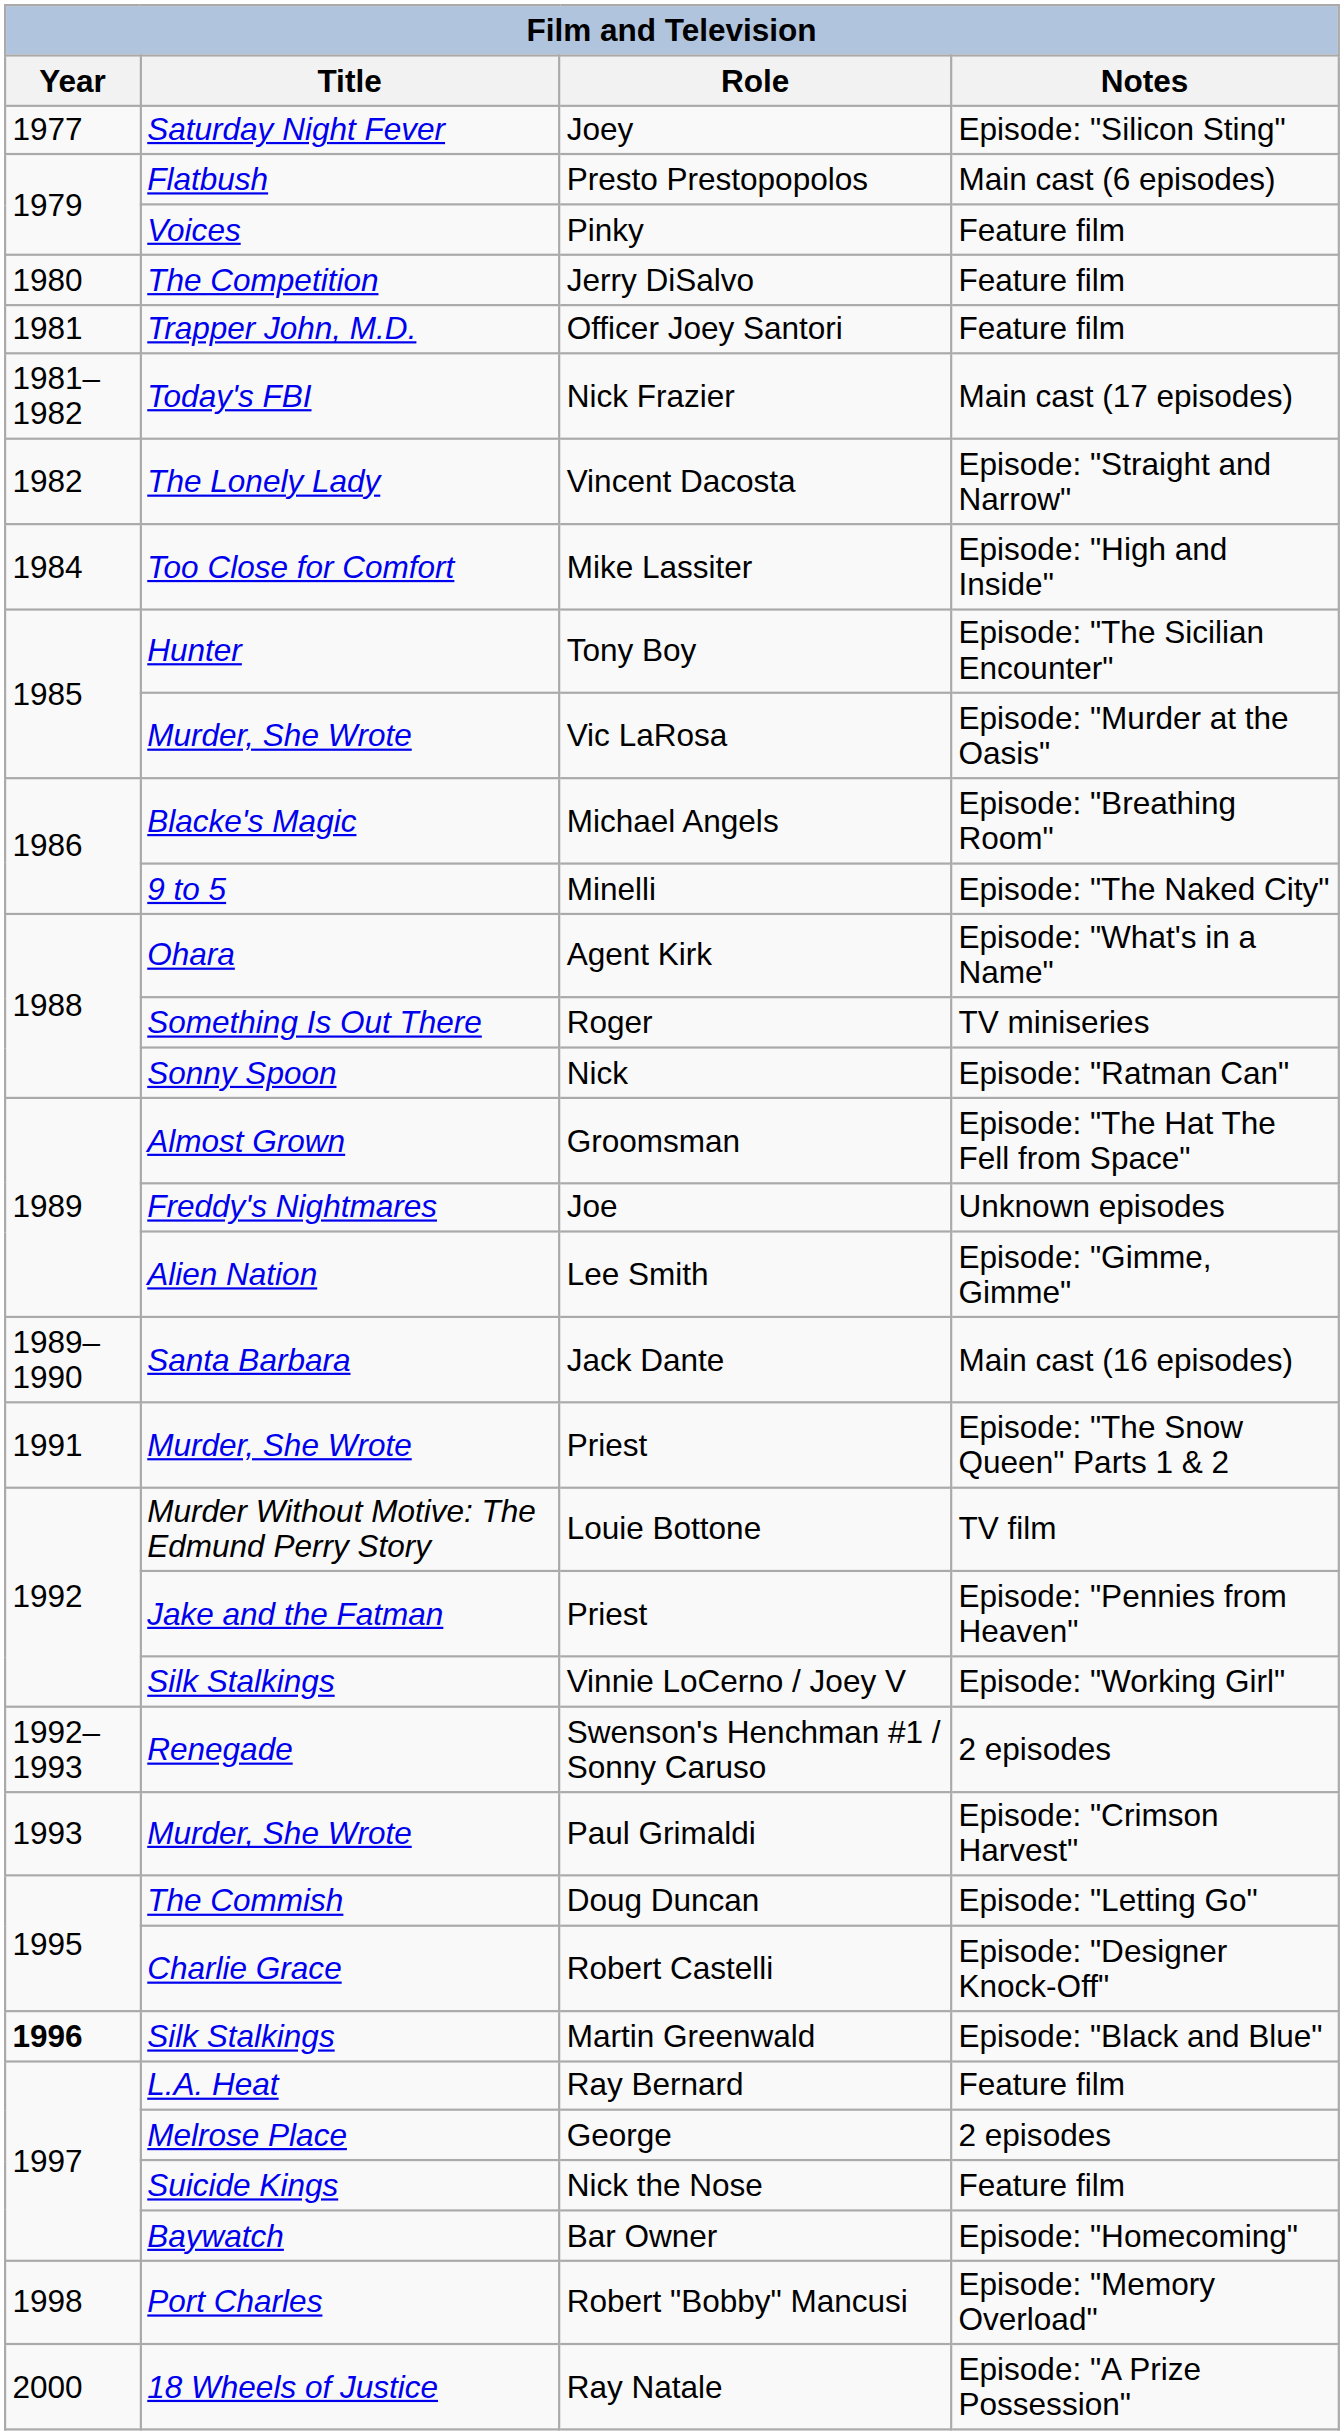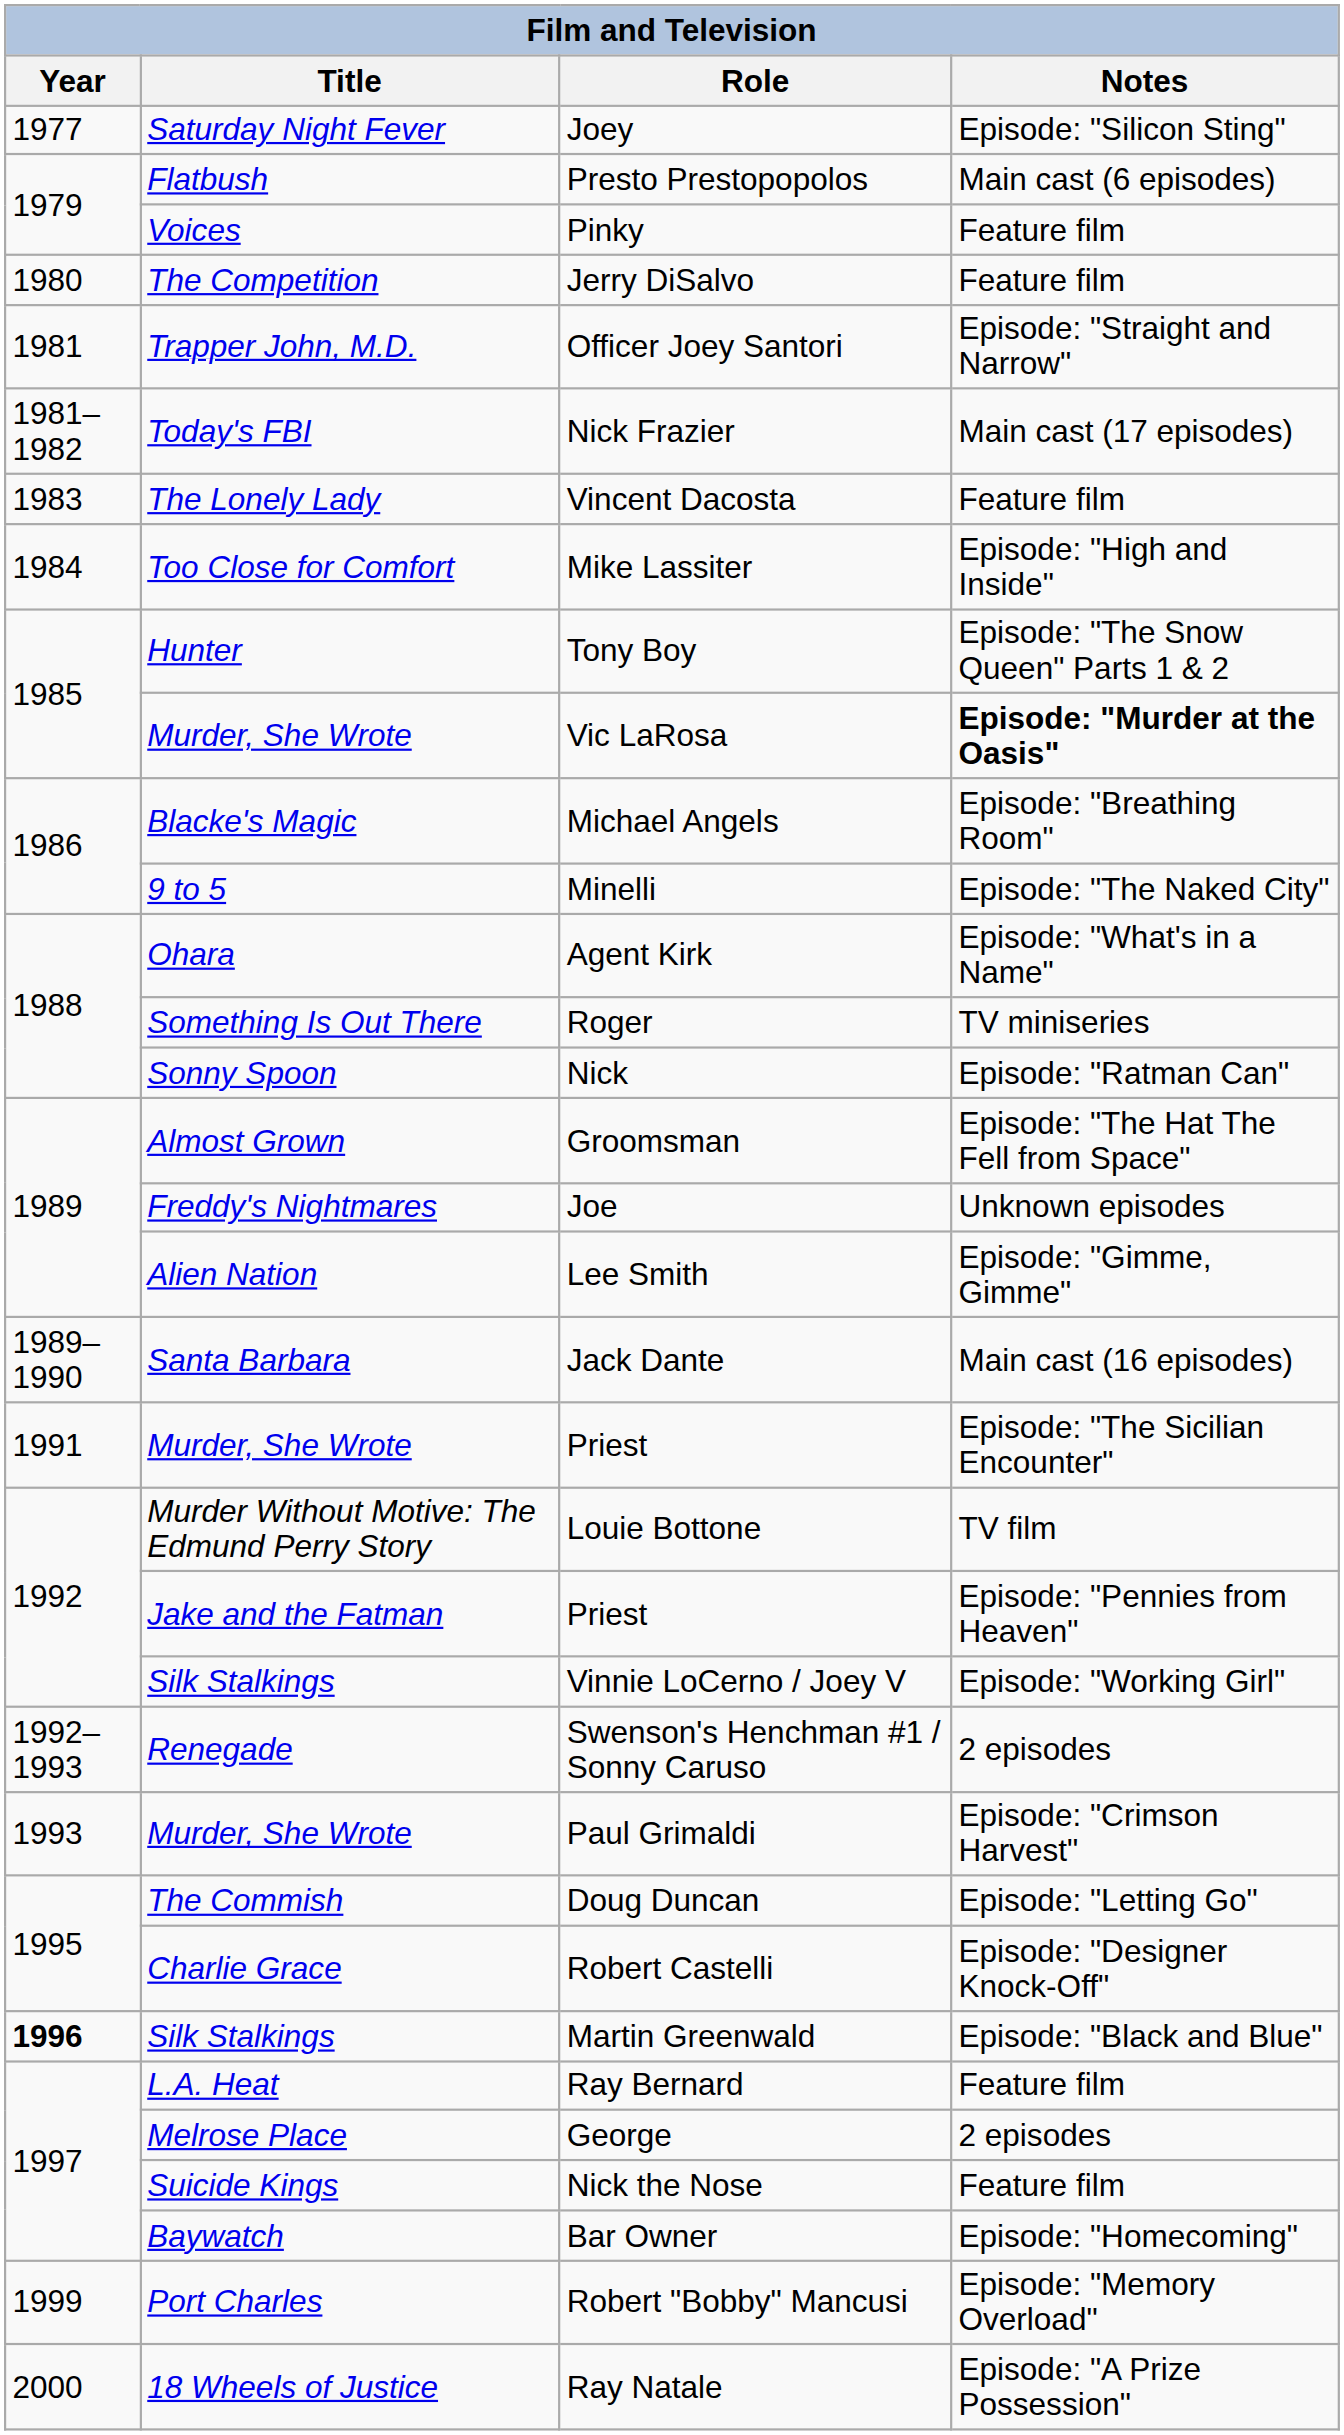 <table class="wikitable" style="font-size: 90%;">
 <tr>
 <th colspan="4" style="background: LightSteelBlue;">Film and Television</th>
 </tr>
 <tr>
 <th>Year</th>
 <th>Title</th>
 <th>Role</th>
 <th>Notes</th>
 </tr>
 <tr>
 <td>1977</td>
 <td><em><a href='#'>Saturday Night Fever</a></em></td>
 <td>Joey</td>
 <td>Episode: "Silicon Sting"</td>
 </tr>
 <tr>
 <td rowspan=2>1979</td>
 <td><em><a href='#'>Flatbush</a></em></td>
 <td>Presto Prestopopolos</td>
 <td>Main cast (6 episodes)</td>
 </tr>
 <tr>
 <td><em><a href='#'>Voices</a></em></td>
 <td>Pinky</td>
 <td>Feature film</td>
 </tr>
 <tr>
 <td>1980</td>
 <td><em><a href='#'>The Competition</a></em></td>
 <td>Jerry DiSalvo</td>
 <td>Feature film</td>
 </tr>
 <tr>
 <td>1981</td>
 <td><em><a href='#'>Trapper John, M.D.</a></em></td>
 <td>Officer Joey Santori</td>
-<td>Feature film</td>
+<td>Episode: "Straight and Narrow"</td>
 </tr>
 <tr>
 <td>1981–1982</td>
 <td><em><a href='#'>Today's FBI</a></em></td>
 <td>Nick Frazier</td>
 <td>Main cast (17 episodes)</td>
 </tr>
 <tr>
-<td>1982</td>
+<td>1983</td>
 <td><em><a href='#'>The Lonely Lady</a></em></td>
 <td>Vincent Dacosta</td>
-<td>Episode: "Straight and Narrow"</td>
+<td>Feature film</td>
 </tr>
 <tr>
 <td>1984</td>
 <td><em><a href='#'>Too Close for Comfort</a></em></td>
 <td>Mike Lassiter</td>
 <td>Episode: "High and Inside"</td>
 </tr>
 <tr>
 <td rowspan=2>1985</td>
 <td><em><a href='#'>Hunter</a></em></td>
 <td>Tony Boy</td>
-<td>Episode: "The Sicilian Encounter"</td>
+<td>Episode: "The Snow Queen" Parts 1 & 2</td>
 </tr>
 <tr>
 <td><em><a href='#'>Murder, She Wrote</a></em></td>
 <td>Vic LaRosa</td>
-<td>Episode: "Murder at the Oasis"</td>
+<td><strong>Episode: "Murder at the Oasis"</strong></td>
 </tr>
 <tr>
 <td rowspan=2>1986</td>
 <td><em><a href='#'>Blacke's Magic</a></em></td>
 <td>Michael Angels</td>
 <td>Episode: "Breathing Room"</td>
 </tr>
 <tr>
 <td><em><a href='#'>9 to 5</a></em></td>
 <td>Minelli</td>
 <td>Episode: "The Naked City"</td>
 </tr>
 <tr>
 <td rowspan=3>1988</td>
 <td><em><a href='#'>Ohara</a></em></td>
 <td>Agent Kirk</td>
 <td>Episode: "What's in a Name"</td>
 </tr>
 <tr>
 <td><em><a href='#'>Something Is Out There</a></em></td>
 <td>Roger</td>
 <td>TV miniseries</td>
 </tr>
 <tr>
 <td><em><a href='#'>Sonny Spoon</a></em></td>
 <td>Nick</td>
 <td>Episode: "Ratman Can"</td>
 </tr>
 <tr>
 <td rowspan=3>1989</td>
 <td><em><a href='#'>Almost Grown</a></em></td>
 <td>Groomsman</td>
 <td>Episode: "The Hat The Fell from Space"</td>
 </tr>
 <tr>
 <td><em><a href='#'>Freddy's Nightmares</a></em></td>
 <td>Joe</td>
 <td>Unknown episodes</td>
 </tr>
 <tr>
 <td><em><a href='#'>Alien Nation</a></em></td>
 <td>Lee Smith</td>
 <td>Episode: "Gimme, Gimme"</td>
 </tr>
 <tr>
 <td>1989–1990</td>
 <td><em><a href='#'>Santa Barbara</a></em></td>
 <td>Jack Dante</td>
 <td>Main cast (16 episodes)</td>
 </tr>
 <tr>
 <td>1991</td>
 <td><em><a href='#'>Murder, She Wrote</a></em></td>
 <td>Priest</td>
-<td>Episode: "The Snow Queen" Parts 1 & 2</td>
+<td>Episode: "The Sicilian Encounter"</td>
 </tr>
 <tr>
 <td rowspan=3>1992</td>
 <td><em>Murder Without Motive: The Edmund Perry Story</em></td>
 <td>Louie Bottone</td>
 <td>TV film</td>
 </tr>
 <tr>
 <td><em><a href='#'>Jake and the Fatman</a></em></td>
 <td>Priest</td>
 <td>Episode: "Pennies from Heaven"</td>
 </tr>
 <tr>
 <td><em><a href='#'>Silk Stalkings</a></em></td>
 <td>Vinnie LoCerno / Joey V</td>
 <td>Episode: "Working Girl"</td>
 </tr>
 <tr>
 <td>1992–1993</td>
 <td><em><a href='#'>Renegade</a></em></td>
 <td>Swenson's Henchman #1 / Sonny Caruso</td>
 <td>2 episodes</td>
 </tr>
 <tr>
 <td>1993</td>
 <td><em><a href='#'>Murder, She Wrote</a></em></td>
 <td>Paul Grimaldi</td>
 <td>Episode: "Crimson Harvest"</td>
 </tr>
 <tr>
 <td rowspan=2>1995</td>
 <td><em><a href='#'>The Commish</a></em></td>
 <td>Doug Duncan</td>
 <td>Episode: "Letting Go"</td>
 </tr>
 <tr>
 <td><em><a href='#'>Charlie Grace</a></em></td>
 <td>Robert Castelli</td>
 <td>Episode: "Designer Knock-Off"</td>
 </tr>
 <tr>
 <td><strong>1996</strong></td>
 <td><em><a href='#'>Silk Stalkings</a></em></td>
 <td>Martin Greenwald</td>
 <td>Episode: "Black and Blue"</td>
 </tr>
 <tr>
 <td rowspan=4>1997</td>
 <td><em><a href='#'>L.A. Heat</a></em></td>
 <td>Ray Bernard</td>
 <td>Feature film</td>
 </tr>
 <tr>
 <td><em><a href='#'>Melrose Place</a></em></td>
 <td>George</td>
 <td>2 episodes</td>
 </tr>
 <tr>
 <td><em><a href='#'>Suicide Kings</a></em></td>
 <td>Nick the Nose</td>
 <td>Feature film</td>
 </tr>
 <tr>
 <td><em><a href='#'>Baywatch</a></em></td>
 <td>Bar Owner</td>
 <td>Episode: "Homecoming"</td>
 </tr>
 <tr>
-<td>1998</td>
+<td>1999</td>
 <td><em><a href='#'>Port Charles</a></em></td>
 <td>Robert "Bobby" Mancusi</td>
 <td>Episode: "Memory Overload"</td>
 </tr>
 <tr>
 <td>2000</td>
 <td><em><a href='#'>18 Wheels of Justice</a></em></td>
 <td>Ray Natale</td>
 <td>Episode: "A Prize Possession"</td>
 </tr>
 </table>
